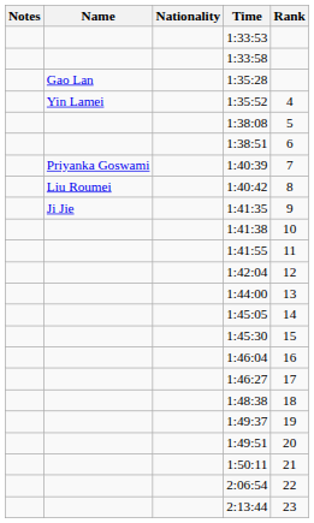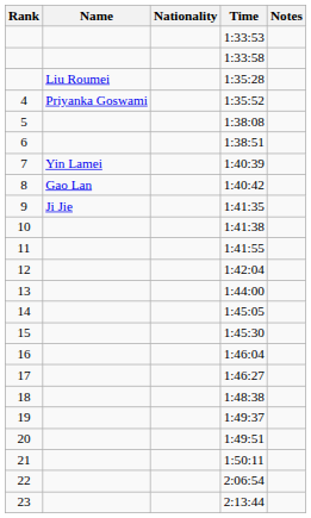 <table class="wikitable sortable" style="text-align:center">
 <tr>
-<th>Notes</th>
+<th>Rank</th>
 <th>Name</th>
 <th>Nationality</th>
 <th>Time</th>
-<th>Rank</th>
+<th>Notes</th>
 </tr>
 <tr>
 <td></td>
 <td align=left></td>
 <td align=left></td>
 <td>1:33:53</td>
 <td></td>
 </tr>
 <tr>
 <td></td>
 <td align=left></td>
 <td align=left></td>
 <td>1:33:58</td>
 <td></td>
 </tr>
 <tr>
 <td></td>
-<td align=left><a href='#'>Gao Lan</a></td>
+<td align=left><a href='#'>Liu Roumei</a></td>
 <td align=left></td>
 <td>1:35:28</td>
 <td></td>
 </tr>
 <tr>
-<td></td>
-<td align=left><a href='#'>Yin Lamei</a></td>
+<td>4</td>
+<td align=left><a href='#'>Priyanka Goswami</a></td>
 <td align=left></td>
 <td>1:35:52</td>
-<td>4</td>
+<td></td>
 </tr>
 <tr>
-<td></td>
+<td>5</td>
 <td align=left></td>
 <td align=left></td>
 <td>1:38:08</td>
-<td>5</td>
+<td></td>
 </tr>
 <tr>
-<td></td>
+<td>6</td>
 <td align=left></td>
 <td align=left></td>
 <td>1:38:51</td>
-<td>6</td>
+<td></td>
 </tr>
 <tr>
-<td></td>
-<td align=left><a href='#'>Priyanka Goswami</a></td>
+<td>7</td>
+<td align=left><a href='#'>Yin Lamei</a></td>
 <td align=left></td>
 <td>1:40:39</td>
-<td>7</td>
+<td></td>
 </tr>
 <tr>
-<td></td>
-<td align=left><a href='#'>Liu Roumei</a></td>
+<td>8</td>
+<td align=left><a href='#'>Gao Lan</a></td>
 <td align=left></td>
 <td>1:40:42</td>
-<td>8</td>
+<td></td>
 </tr>
 <tr>
-<td></td>
+<td>9</td>
 <td align=left><a href='#'>Ji Jie</a></td>
 <td align=left></td>
 <td>1:41:35</td>
-<td>9</td>
+<td></td>
 </tr>
 <tr>
-<td></td>
+<td>10</td>
 <td align=left></td>
 <td align=left></td>
 <td>1:41:38</td>
-<td>10</td>
+<td></td>
 </tr>
 <tr>
-<td></td>
+<td>11</td>
 <td align=left></td>
 <td align=left></td>
 <td>1:41:55</td>
-<td>11</td>
+<td></td>
 </tr>
 <tr>
-<td></td>
+<td>12</td>
 <td align=left></td>
 <td align=left></td>
 <td>1:42:04</td>
-<td>12</td>
+<td></td>
 </tr>
 <tr>
-<td></td>
+<td>13</td>
 <td align=left></td>
 <td align=left></td>
 <td>1:44:00</td>
-<td>13</td>
+<td></td>
 </tr>
 <tr>
-<td></td>
+<td>14</td>
 <td align=left></td>
 <td align=left></td>
 <td>1:45:05</td>
-<td>14</td>
+<td></td>
 </tr>
 <tr>
-<td></td>
+<td>15</td>
 <td align=left></td>
 <td align=left></td>
 <td>1:45:30</td>
-<td>15</td>
+<td></td>
 </tr>
 <tr>
-<td></td>
+<td>16</td>
 <td align=left></td>
 <td align=left></td>
 <td>1:46:04</td>
-<td>16</td>
+<td></td>
 </tr>
 <tr>
-<td></td>
+<td>17</td>
 <td align=left></td>
 <td align=left></td>
 <td>1:46:27</td>
-<td>17</td>
+<td></td>
 </tr>
 <tr>
-<td></td>
+<td>18</td>
 <td align=left></td>
 <td align=left></td>
 <td>1:48:38</td>
-<td>18</td>
+<td></td>
 </tr>
 <tr>
-<td></td>
+<td>19</td>
 <td align=left></td>
 <td align=left></td>
 <td>1:49:37</td>
-<td>19</td>
+<td></td>
 </tr>
 <tr>
-<td></td>
+<td>20</td>
 <td align=left></td>
 <td align=left></td>
 <td>1:49:51</td>
-<td>20</td>
+<td></td>
 </tr>
 <tr>
-<td></td>
+<td>21</td>
 <td align=left></td>
 <td align=left></td>
 <td>1:50:11</td>
-<td>21</td>
+<td></td>
 </tr>
 <tr>
-<td></td>
+<td>22</td>
 <td align=left></td>
 <td align=left></td>
 <td>2:06:54</td>
-<td>22</td>
+<td></td>
 </tr>
 <tr>
-<td></td>
+<td>23</td>
 <td align=left></td>
 <td align=left></td>
 <td>2:13:44</td>
-<td>23</td>
+<td></td>
 </tr>
 </table>
